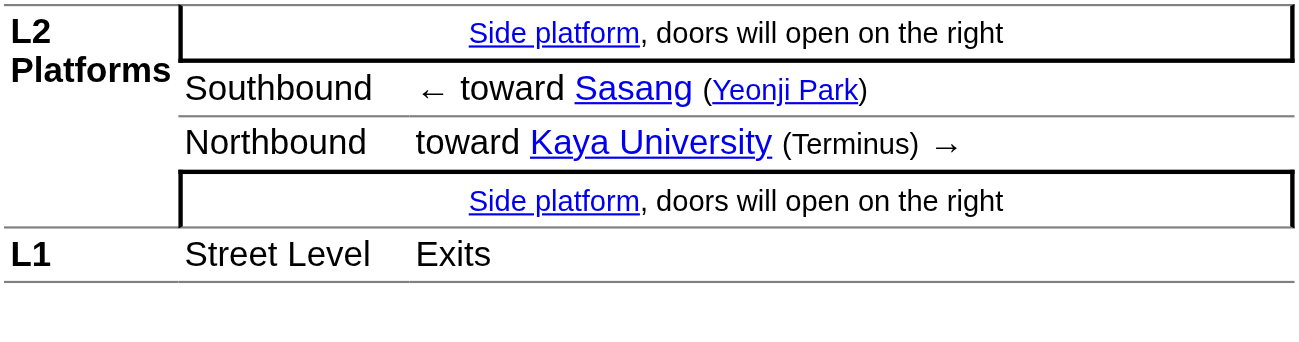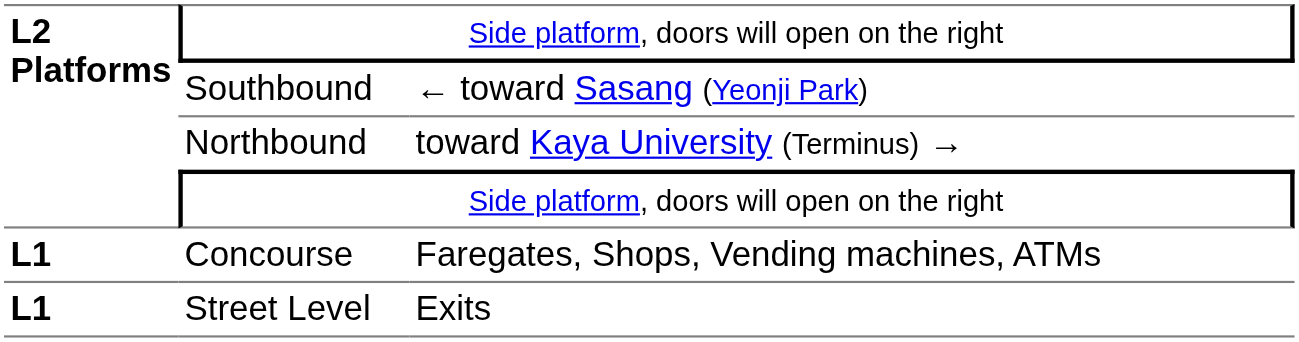 <table table border=0 cellspacing=0 cellpadding=3>
 <tr>
 <td style="border-top:solid 1px gray;border-bottom:solid 1px gray;" rowspan=4 valign=top><strong>L2<br>Platforms</strong></td>
 <td style="border-top:solid 1px gray;border-right:solid 2px black;border-left:solid 2px black;border-bottom:solid 2px black;text-align:center;" colspan=2><small><a href='#'>Side platform</a>, doors will open on the right</small></td>
 </tr>
 <tr>
 <td style="border-bottom:solid 1px gray;">Southbound</td>
 <td style="border-bottom:solid 1px gray;">←  toward <a href='#'>Sasang</a> <small>(<a href='#'>Yeonji Park</a>)</small></td>
 </tr>
 <tr>
 <td>Northbound</td>
 <td>  toward <a href='#'>Kaya University</a> <small>(Terminus)</small> →</td>
 </tr>
 <tr>
 <td style="border-top:solid 2px black;border-right:solid 2px black;border-left:solid 2px black;border-bottom:solid 1px gray;text-align:center;" colspan=2><small><a href='#'>Side platform</a>, doors will open on the right</small></td>
 </tr>
 <tr>
 <td style="border-bottom:solid 1px gray;" width=50 valign=top><strong>L1</strong></td>
+<td style="border-bottom:solid 1px gray;" width=100 valign=top>Concourse</td>
+<td style="border-bottom:solid 1px gray;" width=400 valign=top>Faregates, Shops, Vending machines, ATMs</td>
+</tr>
+<tr>
+<td style="border-bottom:solid 1px gray;" width=50 valign=top><strong>L1</strong></td>
 <td style="border-bottom:solid 1px gray;" width=100 valign=top>Street Level</td>
 <td style="border-bottom:solid 1px gray;" width=400 valign=top>Exits</td>
 </tr>
 </table>
